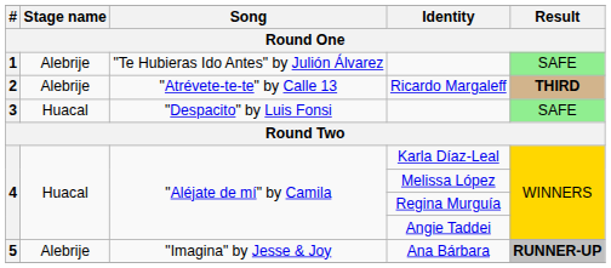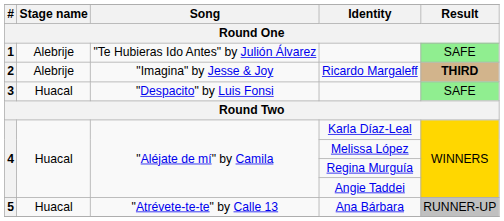 <table class="wikitable plainrowheaders" style="text-align: center;">
 <tr>
 </tr>
 <tr>
 <th>#</th>
 <th>Stage name</th>
 <th>Song</th>
 <th>Identity</th>
 <th>Result</th>
 </tr>
 <tr>
 <th colspan="5">Round One</th>
 </tr>
 <tr>
 <th>1</th>
 <td>Alebrije</td>
 <td>"Te Hubieras Ido Antes" by <a href='#'>Julión Álvarez</a></td>
 <td></td>
 <td bgcolor=lightgreen>SAFE</td>
 </tr>
 <tr>
 <th>2</th>
 <td>Alebrije</td>
-<td>"<a href='#'>Atrévete-te-te</a>" by <a href='#'>Calle 13</a></td>
+<td>"Imagina" by <a href='#'>Jesse & Joy</a></td>
 <td><a href='#'>Ricardo Margaleff</a></td>
 <td bgcolor=tan><strong>THIRD</strong></td>
 </tr>
 <tr>
 <th>3</th>
 <td>Huacal</td>
 <td>"<a href='#'>Despacito</a>" by <a href='#'>Luis Fonsi</a></td>
 <td></td>
 <td bgcolor=lightgreen>SAFE</td>
 </tr>
 <tr>
 <th colspan="5">Round Two</th>
 </tr>
 <tr>
 <th rowspan="4">4</th>
 <td rowspan="4">Huacal</td>
 <td rowspan="4">"<a href='#'>Aléjate de mí</a>" by <a href='#'>Camila</a></td>
 <td><a href='#'>Karla Díaz-Leal</a></td>
 <td rowspan="4" bgcolor=gold>WINNERS</td>
 </tr>
 <tr>
 <td><a href='#'>Melissa López</a></td>
 </tr>
 <tr>
 <td><a href='#'>Regina Murguía</a></td>
 </tr>
 <tr>
 <td><a href='#'>Angie Taddei</a></td>
 </tr>
 <tr>
 <th>5</th>
-<td>Alebrije</td>
-<td>"Imagina" by <a href='#'>Jesse & Joy</a></td>
+<td>Huacal</td>
+<td>"<a href='#'>Atrévete-te-te</a>" by <a href='#'>Calle 13</a></td>
 <td><a href='#'>Ana Bárbara</a></td>
-<td bgcolor=silver><strong>RUNNER-UP</strong></td>
+<td bgcolor=silver>RUNNER-UP</td>
 </tr>
 <tr>
 </tr>
 </table>
